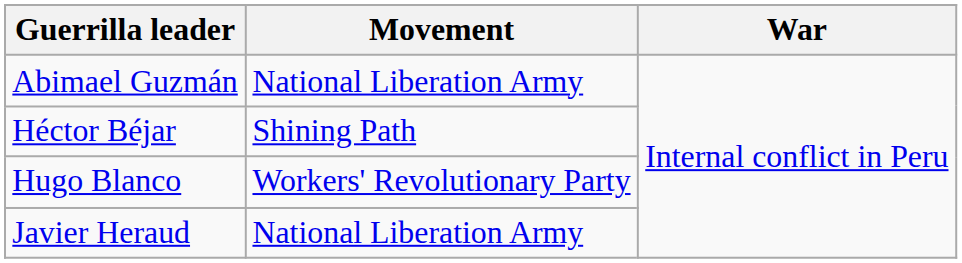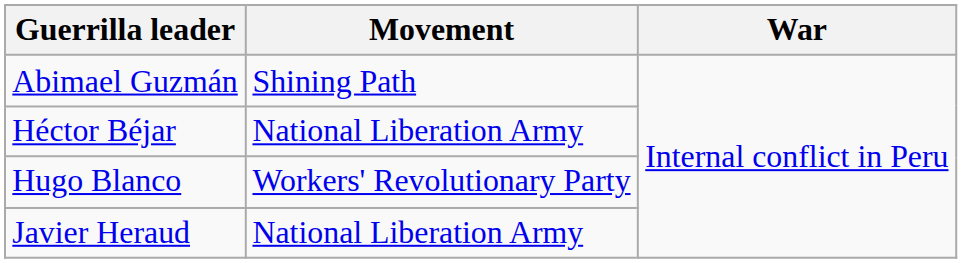 <table class="wikitable">
 <tr>
 <th>Guerrilla leader</th>
 <th>Movement</th>
 <th>War</th>
 </tr>
 <tr>
 <td><a href='#'>Abimael Guzmán</a></td>
-<td><a href='#'>National Liberation Army</a></td>
+<td><a href='#'>Shining Path</a></td>
 <td rowspan="4"><a href='#'>Internal conflict in Peru</a></td>
 </tr>
 <tr>
 <td><a href='#'>Héctor Béjar</a></td>
-<td><a href='#'>Shining Path</a></td>
+<td><a href='#'>National Liberation Army</a></td>
 </tr>
 <tr>
 <td><a href='#'>Hugo Blanco</a></td>
 <td><a href='#'>Workers' Revolutionary Party</a></td>
 </tr>
 <tr>
 <td><a href='#'>Javier Heraud</a></td>
 <td><a href='#'>National Liberation Army</a></td>
 </tr>
 </table>
